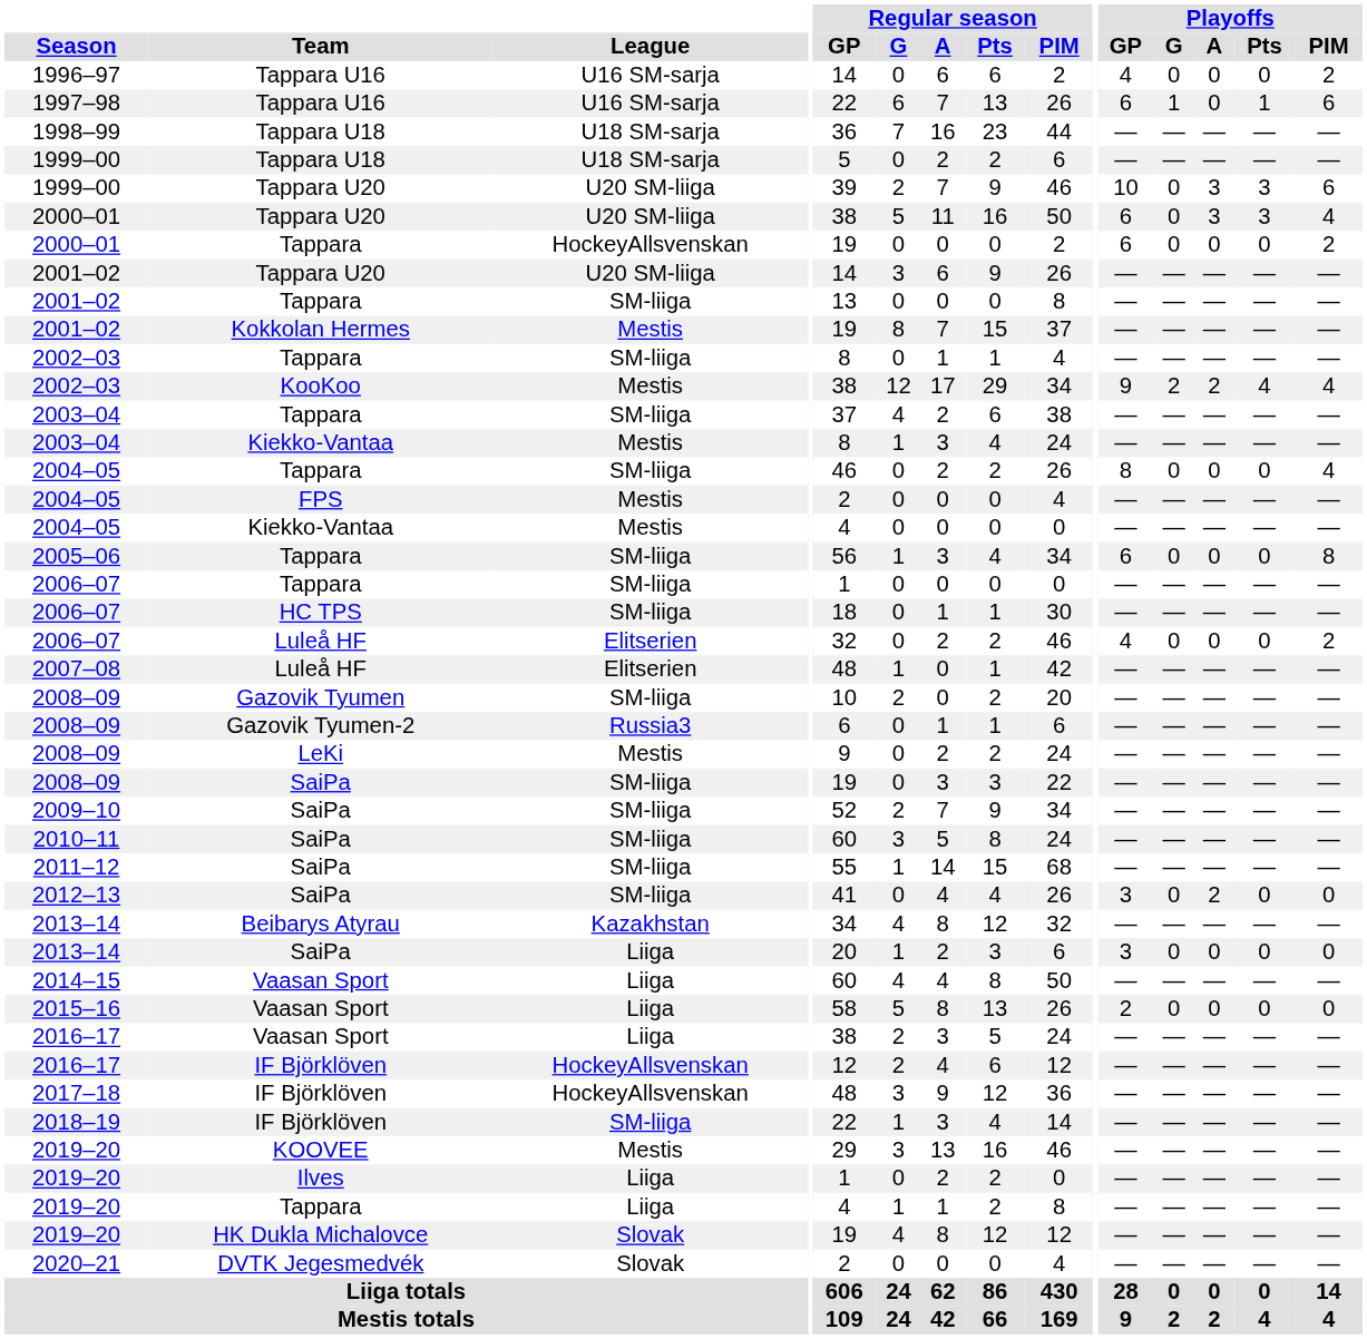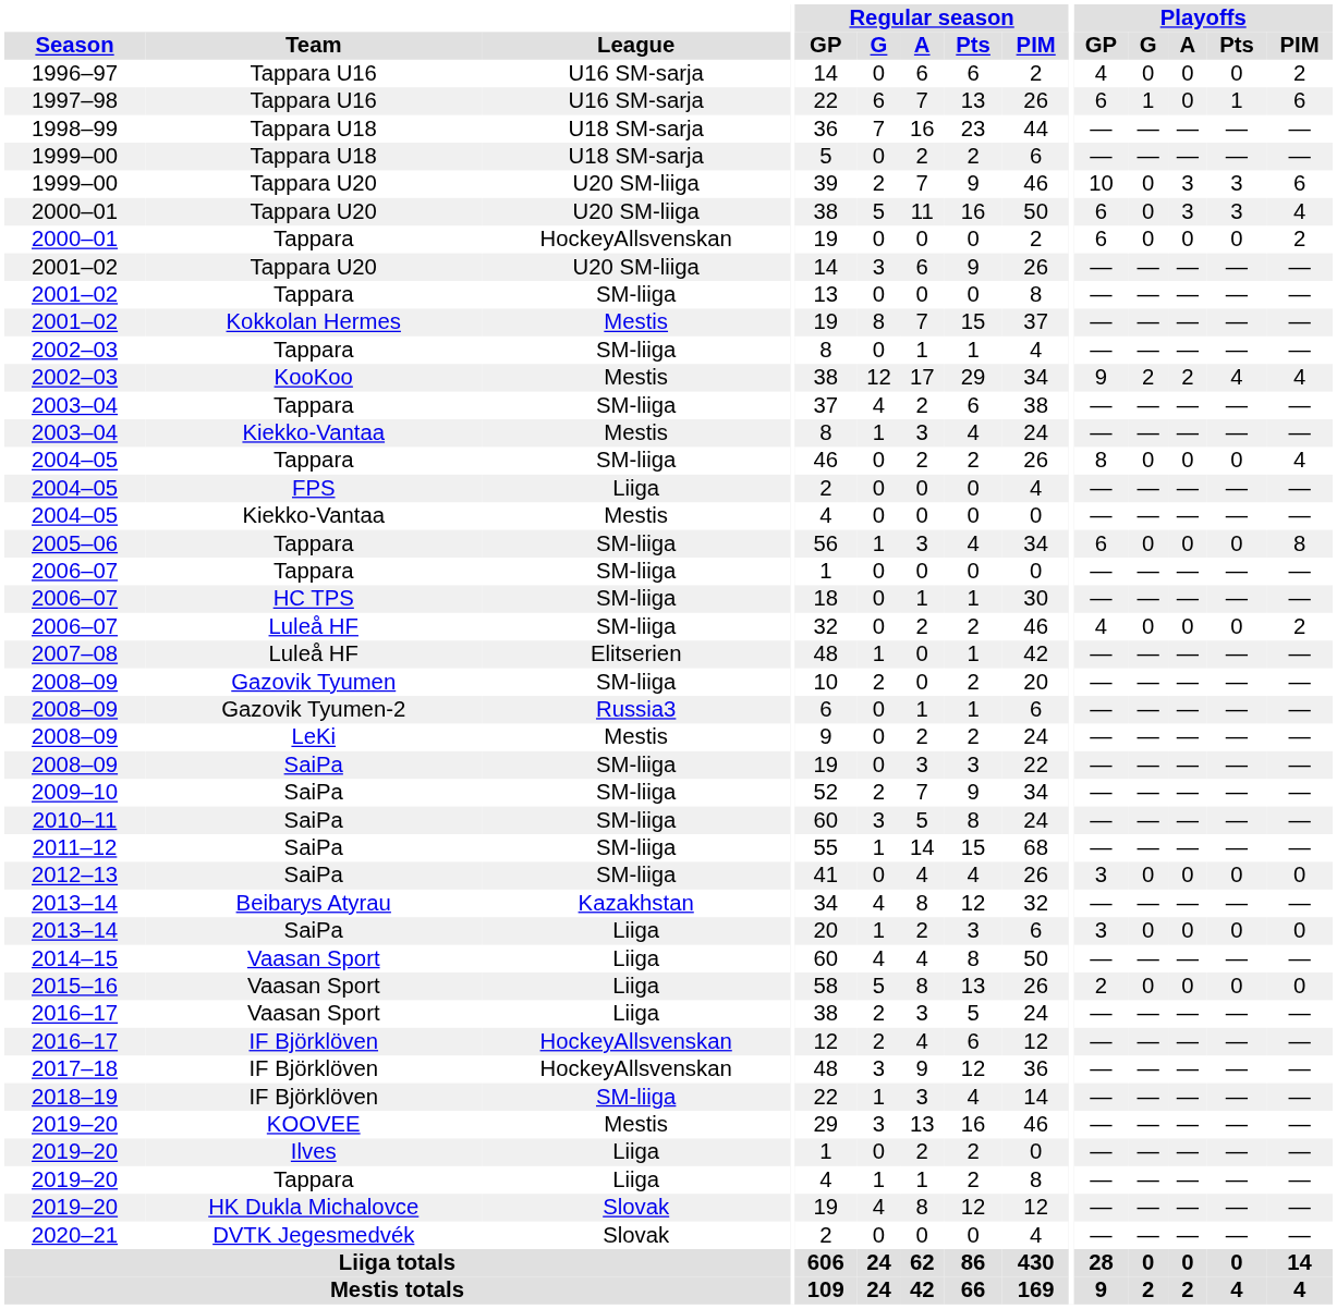 <table border="0" cellpadding="1" cellspacing="0" style="text-align:center; width:60em">
 <tr bgcolor="#e0e0e0">
 <th colspan="3" bgcolor="#ffffff"></th>
 <th rowspan="99" bgcolor="#ffffff"></th>
 <th colspan="5"><a href='#'>Regular season</a></th>
 <th rowspan="99" bgcolor="#ffffff"></th>
 <th colspan="5"><a href='#'>Playoffs</a></th>
 </tr>
 <tr bgcolor="#e0e0e0">
 <th><a href='#'>Season</a></th>
 <th>Team</th>
 <th>League</th>
 <th>GP</th>
 <th><a href='#'>G</a></th>
 <th><a href='#'>A</a></th>
 <th><a href='#'>Pts</a></th>
 <th><a href='#'>PIM</a></th>
 <th>GP</th>
 <th>G</th>
 <th>A</th>
 <th>Pts</th>
 <th>PIM</th>
 </tr>
 <tr>
 <td>1996–97</td>
 <td>Tappara U16</td>
 <td>U16 SM-sarja</td>
 <td>14</td>
 <td>0</td>
 <td>6</td>
 <td>6</td>
 <td>2</td>
 <td>4</td>
 <td>0</td>
 <td>0</td>
 <td>0</td>
 <td>2</td>
 </tr>
 <tr bgcolor="#f0f0f0">
 <td>1997–98</td>
 <td>Tappara U16</td>
 <td>U16 SM-sarja</td>
 <td>22</td>
 <td>6</td>
 <td>7</td>
 <td>13</td>
 <td>26</td>
 <td>6</td>
 <td>1</td>
 <td>0</td>
 <td>1</td>
 <td>6</td>
 </tr>
 <tr>
 <td>1998–99</td>
 <td>Tappara U18</td>
 <td>U18 SM-sarja</td>
 <td>36</td>
 <td>7</td>
 <td>16</td>
 <td>23</td>
 <td>44</td>
 <td>—</td>
 <td>—</td>
 <td>—</td>
 <td>—</td>
 <td>—</td>
 </tr>
 <tr bgcolor="#f0f0f0">
 <td>1999–00</td>
 <td>Tappara U18</td>
 <td>U18 SM-sarja</td>
 <td>5</td>
 <td>0</td>
 <td>2</td>
 <td>2</td>
 <td>6</td>
 <td>—</td>
 <td>—</td>
 <td>—</td>
 <td>—</td>
 <td>—</td>
 </tr>
 <tr>
 <td>1999–00</td>
 <td>Tappara U20</td>
 <td>U20 SM-liiga</td>
 <td>39</td>
 <td>2</td>
 <td>7</td>
 <td>9</td>
 <td>46</td>
 <td>10</td>
 <td>0</td>
 <td>3</td>
 <td>3</td>
 <td>6</td>
 </tr>
 <tr bgcolor="#f0f0f0">
 <td>2000–01</td>
 <td>Tappara U20</td>
 <td>U20 SM-liiga</td>
 <td>38</td>
 <td>5</td>
 <td>11</td>
 <td>16</td>
 <td>50</td>
 <td>6</td>
 <td>0</td>
 <td>3</td>
 <td>3</td>
 <td>4</td>
 </tr>
 <tr>
 <td><a href='#'>2000–01</a></td>
 <td>Tappara</td>
 <td>HockeyAllsvenskan</td>
 <td>19</td>
 <td>0</td>
 <td>0</td>
 <td>0</td>
 <td>2</td>
 <td>6</td>
 <td>0</td>
 <td>0</td>
 <td>0</td>
 <td>2</td>
 </tr>
 <tr bgcolor="#f0f0f0">
 <td>2001–02</td>
 <td>Tappara U20</td>
 <td>U20 SM-liiga</td>
 <td>14</td>
 <td>3</td>
 <td>6</td>
 <td>9</td>
 <td>26</td>
 <td>—</td>
 <td>—</td>
 <td>—</td>
 <td>—</td>
 <td>—</td>
 </tr>
 <tr>
 <td><a href='#'>2001–02</a></td>
 <td>Tappara</td>
 <td>SM-liiga</td>
 <td>13</td>
 <td>0</td>
 <td>0</td>
 <td>0</td>
 <td>8</td>
 <td>—</td>
 <td>—</td>
 <td>—</td>
 <td>—</td>
 <td>—</td>
 </tr>
 <tr bgcolor="#f0f0f0">
 <td><a href='#'>2001–02</a></td>
 <td><a href='#'>Kokkolan Hermes</a></td>
 <td><a href='#'>Mestis</a></td>
 <td>19</td>
 <td>8</td>
 <td>7</td>
 <td>15</td>
 <td>37</td>
 <td>—</td>
 <td>—</td>
 <td>—</td>
 <td>—</td>
 <td>—</td>
 </tr>
 <tr>
 <td><a href='#'>2002–03</a></td>
 <td>Tappara</td>
 <td>SM-liiga</td>
 <td>8</td>
 <td>0</td>
 <td>1</td>
 <td>1</td>
 <td>4</td>
 <td>—</td>
 <td>—</td>
 <td>—</td>
 <td>—</td>
 <td>—</td>
 </tr>
 <tr bgcolor="#f0f0f0">
 <td><a href='#'>2002–03</a></td>
 <td><a href='#'>KooKoo</a></td>
 <td>Mestis</td>
 <td>38</td>
 <td>12</td>
 <td>17</td>
 <td>29</td>
 <td>34</td>
 <td>9</td>
 <td>2</td>
 <td>2</td>
 <td>4</td>
 <td>4</td>
 </tr>
 <tr>
 <td><a href='#'>2003–04</a></td>
 <td>Tappara</td>
 <td>SM-liiga</td>
 <td>37</td>
 <td>4</td>
 <td>2</td>
 <td>6</td>
 <td>38</td>
 <td>—</td>
 <td>—</td>
 <td>—</td>
 <td>—</td>
 <td>—</td>
 </tr>
 <tr bgcolor="#f0f0f0">
 <td><a href='#'>2003–04</a></td>
 <td><a href='#'>Kiekko-Vantaa</a></td>
 <td>Mestis</td>
 <td>8</td>
 <td>1</td>
 <td>3</td>
 <td>4</td>
 <td>24</td>
 <td>—</td>
 <td>—</td>
 <td>—</td>
 <td>—</td>
 <td>—</td>
 </tr>
 <tr>
 <td><a href='#'>2004–05</a></td>
 <td>Tappara</td>
 <td>SM-liiga</td>
 <td>46</td>
 <td>0</td>
 <td>2</td>
 <td>2</td>
 <td>26</td>
 <td>8</td>
 <td>0</td>
 <td>0</td>
 <td>0</td>
 <td>4</td>
 </tr>
 <tr bgcolor="#f0f0f0">
 <td><a href='#'>2004–05</a></td>
 <td><a href='#'>FPS</a></td>
-<td>Mestis</td>
+<td>Liiga</td>
 <td>2</td>
 <td>0</td>
 <td>0</td>
 <td>0</td>
 <td>4</td>
 <td>—</td>
 <td>—</td>
 <td>—</td>
 <td>—</td>
 <td>—</td>
 </tr>
 <tr>
 <td><a href='#'>2004–05</a></td>
 <td>Kiekko-Vantaa</td>
 <td>Mestis</td>
 <td>4</td>
 <td>0</td>
 <td>0</td>
 <td>0</td>
 <td>0</td>
 <td>—</td>
 <td>—</td>
 <td>—</td>
 <td>—</td>
 <td>—</td>
 </tr>
 <tr bgcolor="#f0f0f0">
 <td><a href='#'>2005–06</a></td>
 <td>Tappara</td>
 <td>SM-liiga</td>
 <td>56</td>
 <td>1</td>
 <td>3</td>
 <td>4</td>
 <td>34</td>
 <td>6</td>
 <td>0</td>
 <td>0</td>
 <td>0</td>
 <td>8</td>
 </tr>
 <tr>
 <td><a href='#'>2006–07</a></td>
 <td>Tappara</td>
 <td>SM-liiga</td>
 <td>1</td>
 <td>0</td>
 <td>0</td>
 <td>0</td>
 <td>0</td>
 <td>—</td>
 <td>—</td>
 <td>—</td>
 <td>—</td>
 <td>—</td>
 </tr>
 <tr bgcolor="#f0f0f0">
 <td><a href='#'>2006–07</a></td>
 <td><a href='#'>HC TPS</a></td>
 <td>SM-liiga</td>
 <td>18</td>
 <td>0</td>
 <td>1</td>
 <td>1</td>
 <td>30</td>
 <td>—</td>
 <td>—</td>
 <td>—</td>
 <td>—</td>
 <td>—</td>
 </tr>
 <tr>
 <td><a href='#'>2006–07</a></td>
 <td><a href='#'>Luleå HF</a></td>
-<td><a href='#'>Elitserien</a></td>
+<td>SM-liiga</td>
 <td>32</td>
 <td>0</td>
 <td>2</td>
 <td>2</td>
 <td>46</td>
 <td>4</td>
 <td>0</td>
 <td>0</td>
 <td>0</td>
 <td>2</td>
 </tr>
 <tr bgcolor="#f0f0f0">
 <td><a href='#'>2007–08</a></td>
 <td>Luleå HF</td>
 <td>Elitserien</td>
 <td>48</td>
 <td>1</td>
 <td>0</td>
 <td>1</td>
 <td>42</td>
 <td>—</td>
 <td>—</td>
 <td>—</td>
 <td>—</td>
 <td>—</td>
 </tr>
 <tr>
 <td><a href='#'>2008–09</a></td>
 <td><a href='#'>Gazovik Tyumen</a></td>
 <td>SM-liiga</td>
 <td>10</td>
 <td>2</td>
 <td>0</td>
 <td>2</td>
 <td>20</td>
 <td>—</td>
 <td>—</td>
 <td>—</td>
 <td>—</td>
 <td>—</td>
 </tr>
 <tr bgcolor="#f0f0f0">
 <td><a href='#'>2008–09</a></td>
 <td>Gazovik Tyumen-2</td>
 <td><a href='#'>Russia3</a></td>
 <td>6</td>
 <td>0</td>
 <td>1</td>
 <td>1</td>
 <td>6</td>
 <td>—</td>
 <td>—</td>
 <td>—</td>
 <td>—</td>
 <td>—</td>
 </tr>
 <tr>
 <td><a href='#'>2008–09</a></td>
 <td><a href='#'>LeKi</a></td>
 <td>Mestis</td>
 <td>9</td>
 <td>0</td>
 <td>2</td>
 <td>2</td>
 <td>24</td>
 <td>—</td>
 <td>—</td>
 <td>—</td>
 <td>—</td>
 <td>—</td>
 </tr>
 <tr bgcolor="#f0f0f0">
 <td><a href='#'>2008–09</a></td>
 <td><a href='#'>SaiPa</a></td>
 <td>SM-liiga</td>
 <td>19</td>
 <td>0</td>
 <td>3</td>
 <td>3</td>
 <td>22</td>
 <td>—</td>
 <td>—</td>
 <td>—</td>
 <td>—</td>
 <td>—</td>
 </tr>
 <tr>
 <td><a href='#'>2009–10</a></td>
 <td>SaiPa</td>
 <td>SM-liiga</td>
 <td>52</td>
 <td>2</td>
 <td>7</td>
 <td>9</td>
 <td>34</td>
 <td>—</td>
 <td>—</td>
 <td>—</td>
 <td>—</td>
 <td>—</td>
 </tr>
 <tr bgcolor="#f0f0f0">
 <td><a href='#'>2010–11</a></td>
 <td>SaiPa</td>
 <td>SM-liiga</td>
 <td>60</td>
 <td>3</td>
 <td>5</td>
 <td>8</td>
 <td>24</td>
 <td>—</td>
 <td>—</td>
 <td>—</td>
 <td>—</td>
 <td>—</td>
 </tr>
 <tr>
 <td><a href='#'>2011–12</a></td>
 <td>SaiPa</td>
 <td>SM-liiga</td>
 <td>55</td>
 <td>1</td>
 <td>14</td>
 <td>15</td>
 <td>68</td>
 <td>—</td>
 <td>—</td>
 <td>—</td>
 <td>—</td>
 <td>—</td>
 </tr>
 <tr bgcolor="#f0f0f0">
 <td><a href='#'>2012–13</a></td>
 <td>SaiPa</td>
 <td>SM-liiga</td>
 <td>41</td>
 <td>0</td>
 <td>4</td>
 <td>4</td>
 <td>26</td>
 <td>3</td>
 <td>0</td>
-<td>2</td>
+<td>0</td>
 <td>0</td>
 <td>0</td>
 </tr>
 <tr>
 <td><a href='#'>2013–14</a></td>
 <td><a href='#'>Beibarys Atyrau</a></td>
 <td><a href='#'>Kazakhstan</a></td>
 <td>34</td>
 <td>4</td>
 <td>8</td>
 <td>12</td>
 <td>32</td>
 <td>—</td>
 <td>—</td>
 <td>—</td>
 <td>—</td>
 <td>—</td>
 </tr>
 <tr bgcolor="#f0f0f0">
 <td><a href='#'>2013–14</a></td>
 <td>SaiPa</td>
 <td>Liiga</td>
 <td>20</td>
 <td>1</td>
 <td>2</td>
 <td>3</td>
 <td>6</td>
 <td>3</td>
 <td>0</td>
 <td>0</td>
 <td>0</td>
 <td>0</td>
 </tr>
 <tr>
 <td><a href='#'>2014–15</a></td>
 <td><a href='#'>Vaasan Sport</a></td>
 <td>Liiga</td>
 <td>60</td>
 <td>4</td>
 <td>4</td>
 <td>8</td>
 <td>50</td>
 <td>—</td>
 <td>—</td>
 <td>—</td>
 <td>—</td>
 <td>—</td>
 </tr>
 <tr bgcolor="#f0f0f0">
 <td><a href='#'>2015–16</a></td>
 <td>Vaasan Sport</td>
 <td>Liiga</td>
 <td>58</td>
 <td>5</td>
 <td>8</td>
 <td>13</td>
 <td>26</td>
 <td>2</td>
 <td>0</td>
 <td>0</td>
 <td>0</td>
 <td>0</td>
 </tr>
 <tr>
 <td><a href='#'>2016–17</a></td>
 <td>Vaasan Sport</td>
 <td>Liiga</td>
 <td>38</td>
 <td>2</td>
 <td>3</td>
 <td>5</td>
 <td>24</td>
 <td>—</td>
 <td>—</td>
 <td>—</td>
 <td>—</td>
 <td>—</td>
 </tr>
 <tr bgcolor="#f0f0f0">
 <td><a href='#'>2016–17</a></td>
 <td><a href='#'>IF Björklöven</a></td>
 <td><a href='#'>HockeyAllsvenskan</a></td>
 <td>12</td>
 <td>2</td>
 <td>4</td>
 <td>6</td>
 <td>12</td>
 <td>—</td>
 <td>—</td>
 <td>—</td>
 <td>—</td>
 <td>—</td>
 </tr>
 <tr>
 <td><a href='#'>2017–18</a></td>
 <td>IF Björklöven</td>
 <td>HockeyAllsvenskan</td>
 <td>48</td>
 <td>3</td>
 <td>9</td>
 <td>12</td>
 <td>36</td>
 <td>—</td>
 <td>—</td>
 <td>—</td>
 <td>—</td>
 <td>—</td>
 </tr>
 <tr bgcolor="#f0f0f0">
 <td><a href='#'>2018–19</a></td>
 <td>IF Björklöven</td>
 <td><a href='#'>SM-liiga</a></td>
 <td>22</td>
 <td>1</td>
 <td>3</td>
 <td>4</td>
 <td>14</td>
 <td>—</td>
 <td>—</td>
 <td>—</td>
 <td>—</td>
 <td>—</td>
 </tr>
 <tr>
 <td><a href='#'>2019–20</a></td>
 <td><a href='#'>KOOVEE</a></td>
 <td>Mestis</td>
 <td>29</td>
 <td>3</td>
 <td>13</td>
 <td>16</td>
 <td>46</td>
 <td>—</td>
 <td>—</td>
 <td>—</td>
 <td>—</td>
 <td>—</td>
 </tr>
 <tr bgcolor="#f0f0f0">
 <td><a href='#'>2019–20</a></td>
 <td><a href='#'>Ilves</a></td>
 <td>Liiga</td>
 <td>1</td>
 <td>0</td>
 <td>2</td>
 <td>2</td>
 <td>0</td>
 <td>—</td>
 <td>—</td>
 <td>—</td>
 <td>—</td>
 <td>—</td>
 </tr>
 <tr>
 <td><a href='#'>2019–20</a></td>
 <td>Tappara</td>
 <td>Liiga</td>
 <td>4</td>
 <td>1</td>
 <td>1</td>
 <td>2</td>
 <td>8</td>
 <td>—</td>
 <td>—</td>
 <td>—</td>
 <td>—</td>
 <td>—</td>
 </tr>
 <tr bgcolor="#f0f0f0">
 <td><a href='#'>2019–20</a></td>
 <td><a href='#'>HK Dukla Michalovce</a></td>
 <td><a href='#'>Slovak</a></td>
 <td>19</td>
 <td>4</td>
 <td>8</td>
 <td>12</td>
 <td>12</td>
 <td>—</td>
 <td>—</td>
 <td>—</td>
 <td>—</td>
 <td>—</td>
 </tr>
 <tr>
 <td><a href='#'>2020–21</a></td>
 <td><a href='#'>DVTK Jegesmedvék</a></td>
 <td>Slovak</td>
 <td>2</td>
 <td>0</td>
 <td>0</td>
 <td>0</td>
 <td>4</td>
 <td>—</td>
 <td>—</td>
 <td>—</td>
 <td>—</td>
 <td>—</td>
 </tr>
 <tr>
 </tr>
 <tr ALIGN="center" bgcolor="#e0e0e0">
 <th colspan="3">Liiga totals</th>
 <th ALIGN="center">606</th>
 <th ALIGN="center">24</th>
 <th ALIGN="center">62</th>
 <th ALIGN="center">86</th>
 <th ALIGN="center">430</th>
 <th ALIGN="center">28</th>
 <th ALIGN="center">0</th>
 <th ALIGN="center">0</th>
 <th ALIGN="center">0</th>
 <th ALIGN="center">14</th>
 </tr>
 <tr>
 </tr>
 <tr ALIGN="center" bgcolor="#e0e0e0">
 <th colspan="3">Mestis totals</th>
 <th ALIGN="center">109</th>
 <th ALIGN="center">24</th>
 <th ALIGN="center">42</th>
 <th ALIGN="center">66</th>
 <th ALIGN="center">169</th>
 <th ALIGN="center">9</th>
 <th ALIGN="center">2</th>
 <th ALIGN="center">2</th>
 <th ALIGN="center">4</th>
 <th ALIGN="center">4</th>
 </tr>
 </table>
